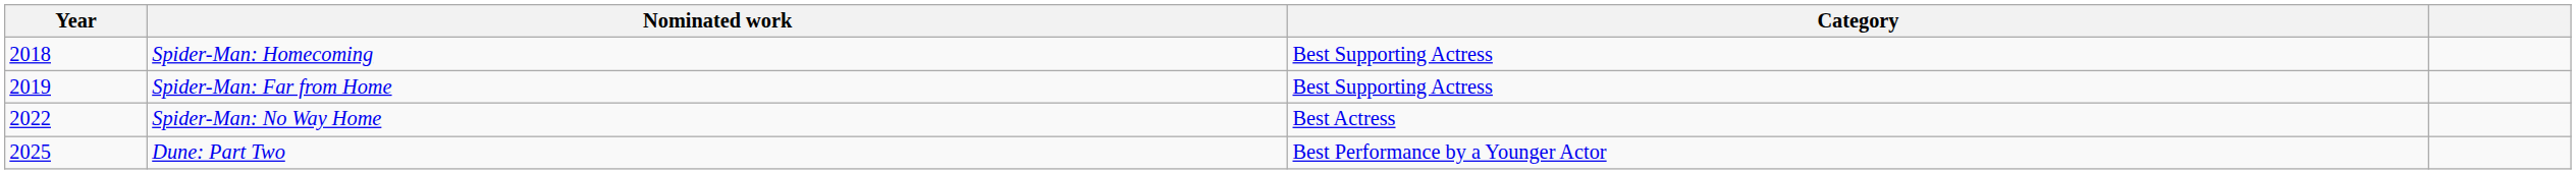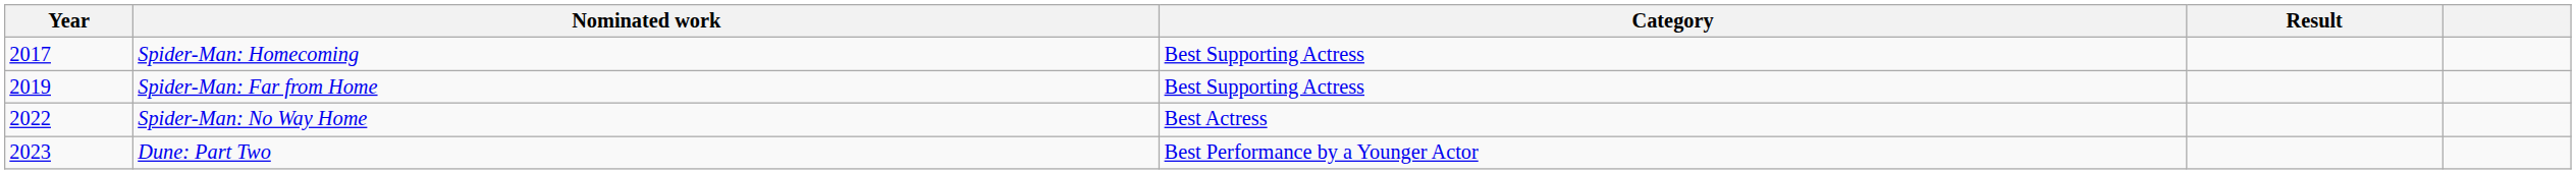 <table class="wikitable plainrowheaders" style="width:100%;">
 <tr>
 <th scope="col" style="width:5%;">Year</th>
 <th scope="col" style="width:40%;">Nominated work</th>
 <th scope="col" style="width:40%;">Category</th>
+<th scope="col" style="width:10%;">Result</th>
 <th scope="col" style="width:5%;"></th>
 </tr>
 <tr>
-<td><a href='#'>2018</a></td>
+<td><a href='#'>2017</a></td>
 <td><em><a href='#'>Spider-Man: Homecoming</a></em></td>
 <td><a href='#'>Best Supporting Actress</a></td>
+<td></td>
 <td style="text-align:center;"></td>
 </tr>
 <tr>
 <td><a href='#'>2019</a></td>
 <td><em><a href='#'>Spider-Man: Far from Home</a></em></td>
 <td><a href='#'>Best Supporting Actress</a></td>
+<td></td>
 <td style="text-align:center;"></td>
 </tr>
 <tr>
 <td><a href='#'>2022</a></td>
 <td><em><a href='#'>Spider-Man: No Way Home</a></em></td>
 <td><a href='#'>Best Actress</a></td>
+<td></td>
 <td style="text-align:center;"></td>
 </tr>
 <tr>
-<td><a href='#'>2025</a></td>
+<td><a href='#'>2023</a></td>
 <td><em><a href='#'>Dune: Part Two</a></em></td>
 <td><a href='#'>Best Performance by a Younger Actor</a></td>
+<td></td>
 <td style="text-align:center;"></td>
 </tr>
 </table>
